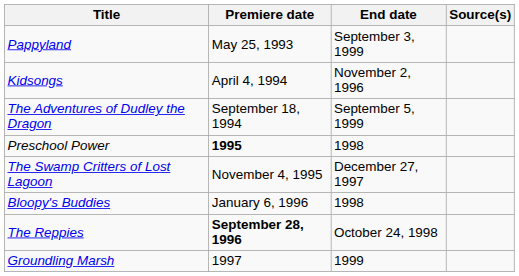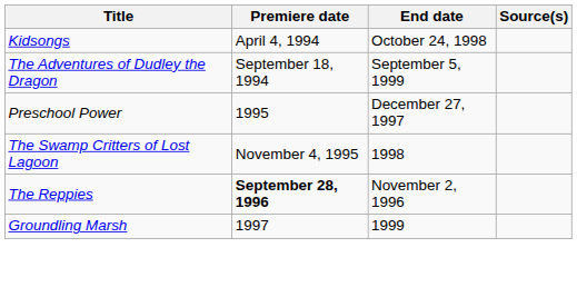 <table class="wikitable sortable">
 <tr>
 <th>Title</th>
 <th>Premiere date</th>
 <th>End date</th>
 <th>Source(s)</th>
 </tr>
 <tr>
-<td><em><a href='#'>Pappyland</a></em></td>
-<td>May 25, 1993</td>
-<td>September 3, 1999</td>
-<td></td>
-</tr>
-<tr>
 <td><em><a href='#'>Kidsongs</a></em></td>
 <td>April 4, 1994</td>
-<td>November 2, 1996</td>
+<td>October 24, 1998</td>
 <td></td>
 </tr>
 <tr>
 <td><em><a href='#'>The Adventures of Dudley the Dragon</a></em></td>
 <td>September 18, 1994</td>
 <td>September 5, 1999</td>
 <td></td>
 </tr>
 <tr>
 <td><em>Preschool Power</em></td>
-<td><strong>1995</strong></td>
-<td>1998</td>
+<td>1995</td>
+<td>December 27, 1997</td>
 <td></td>
 </tr>
 <tr>
 <td><em><a href='#'>The Swamp Critters of Lost Lagoon</a></em></td>
 <td>November 4, 1995</td>
-<td>December 27, 1997</td>
-<td></td>
-</tr>
-<tr>
-<td><em><a href='#'>Bloopy's Buddies</a></em></td>
-<td>January 6, 1996</td>
 <td>1998</td>
 <td></td>
 </tr>
 <tr>
 <td><em><a href='#'>The Reppies</a></em></td>
 <td><strong>September 28, 1996</strong></td>
-<td>October 24, 1998</td>
+<td>November 2, 1996</td>
 <td></td>
 </tr>
 <tr>
 <td><em><a href='#'>Groundling Marsh</a></em></td>
 <td>1997</td>
 <td>1999</td>
 <td></td>
 </tr>
 </table>
